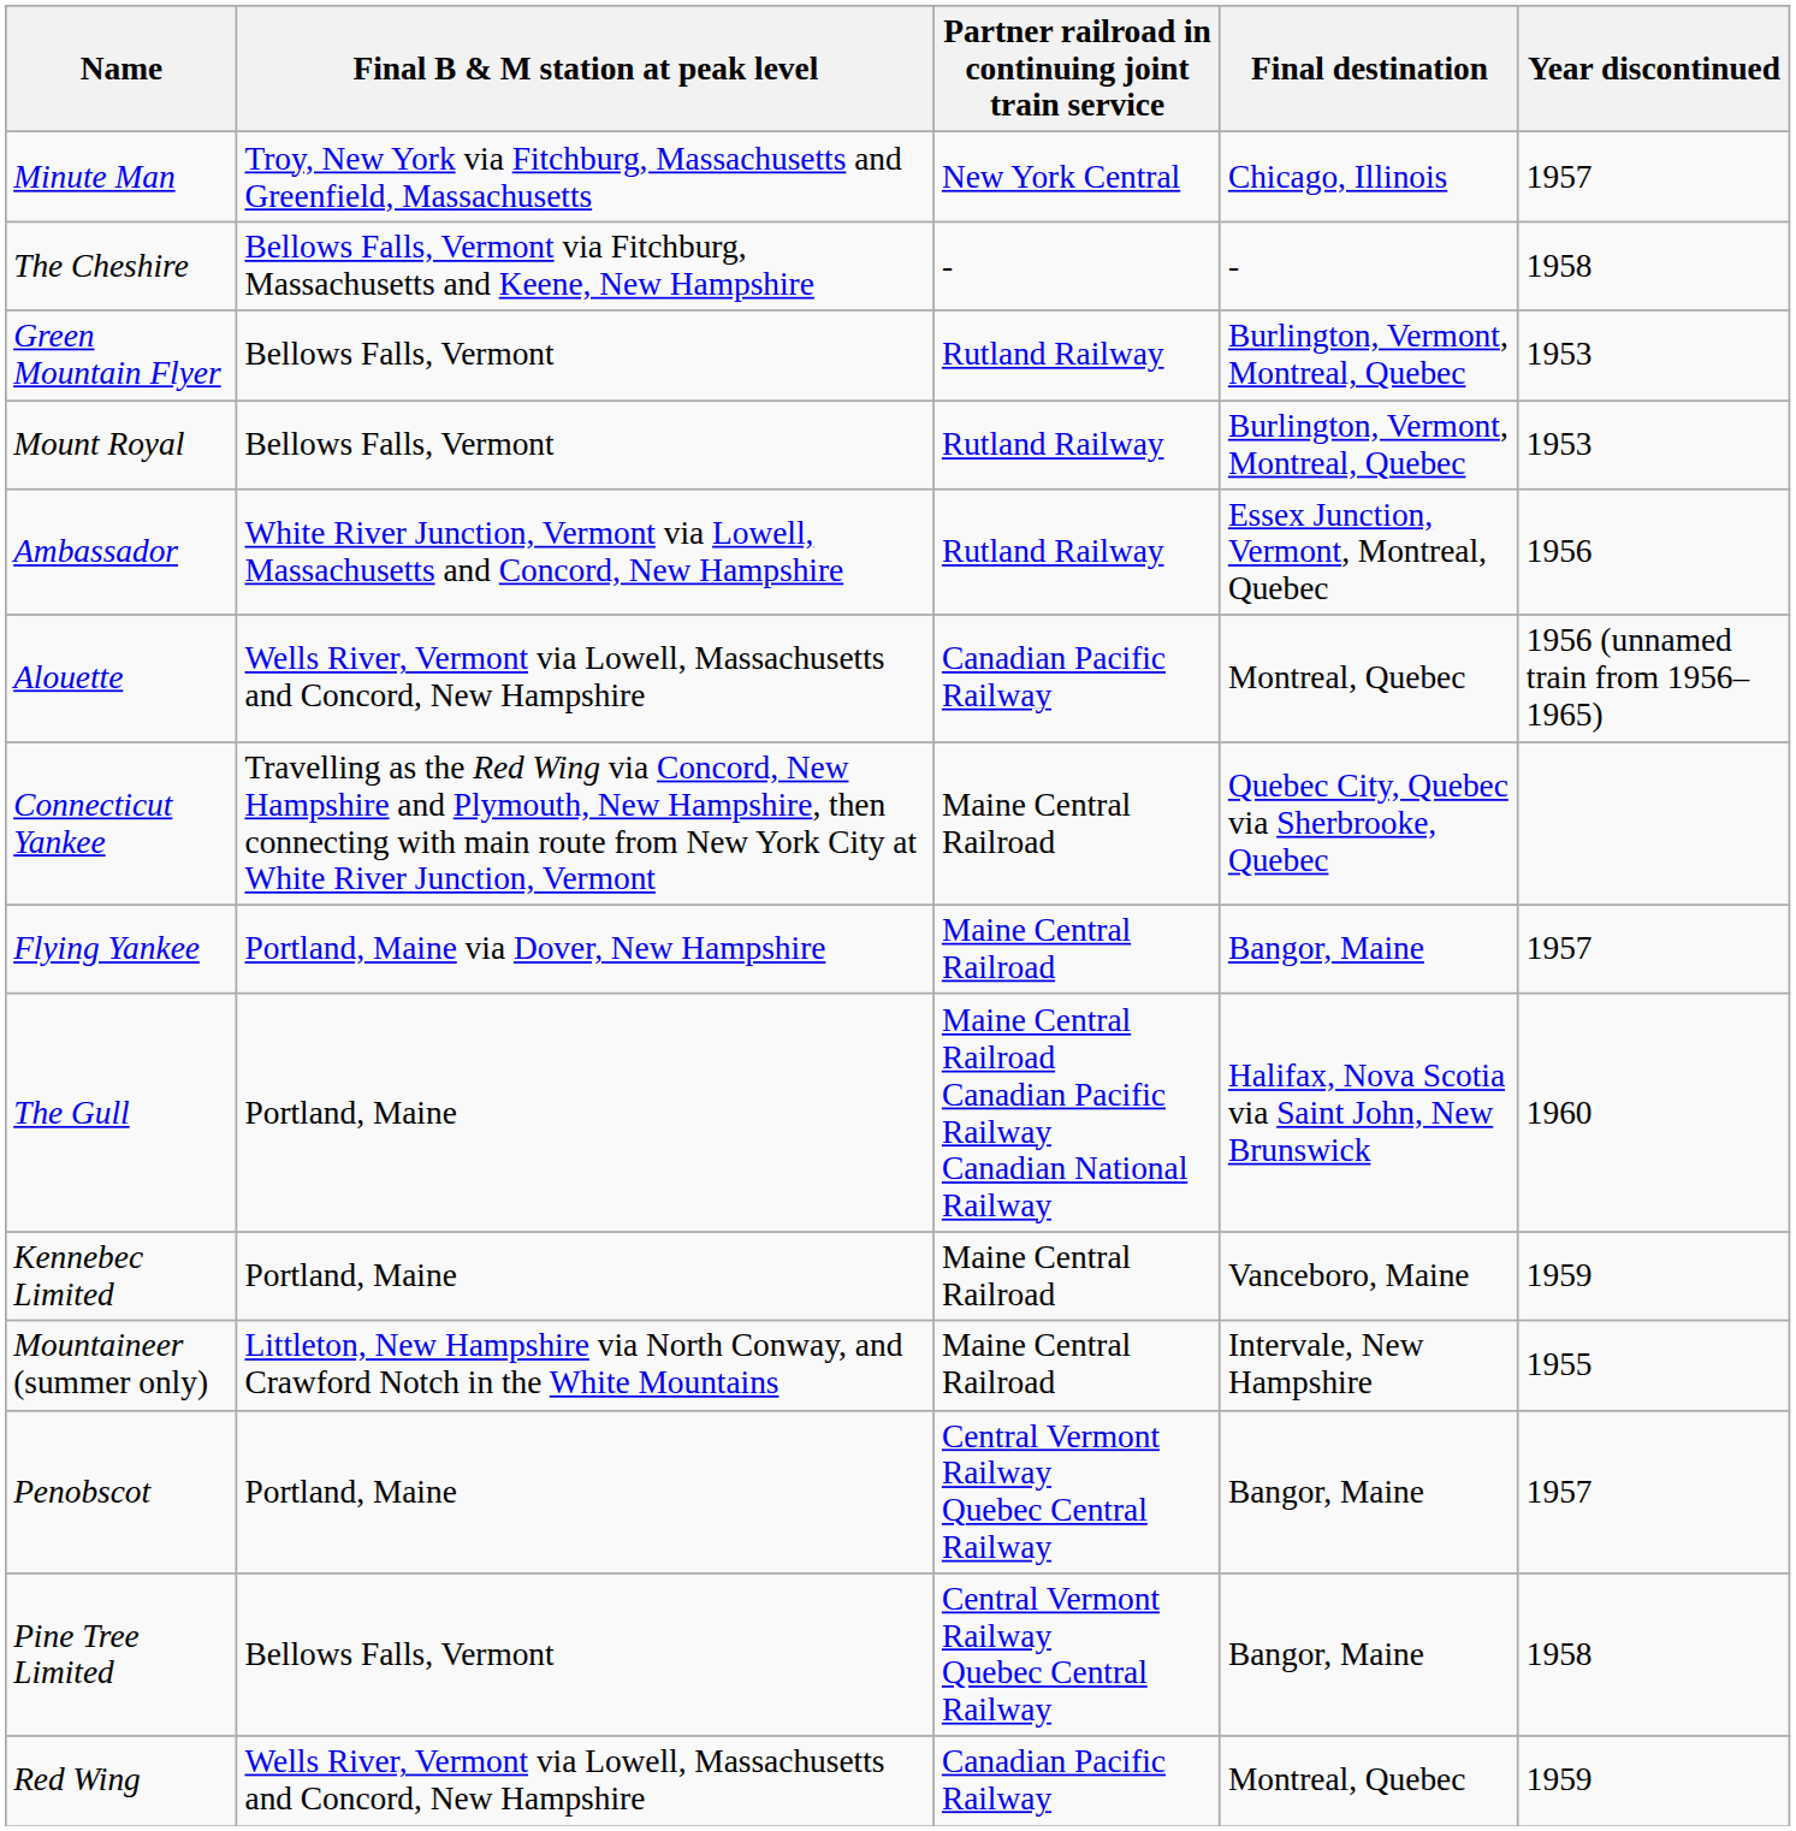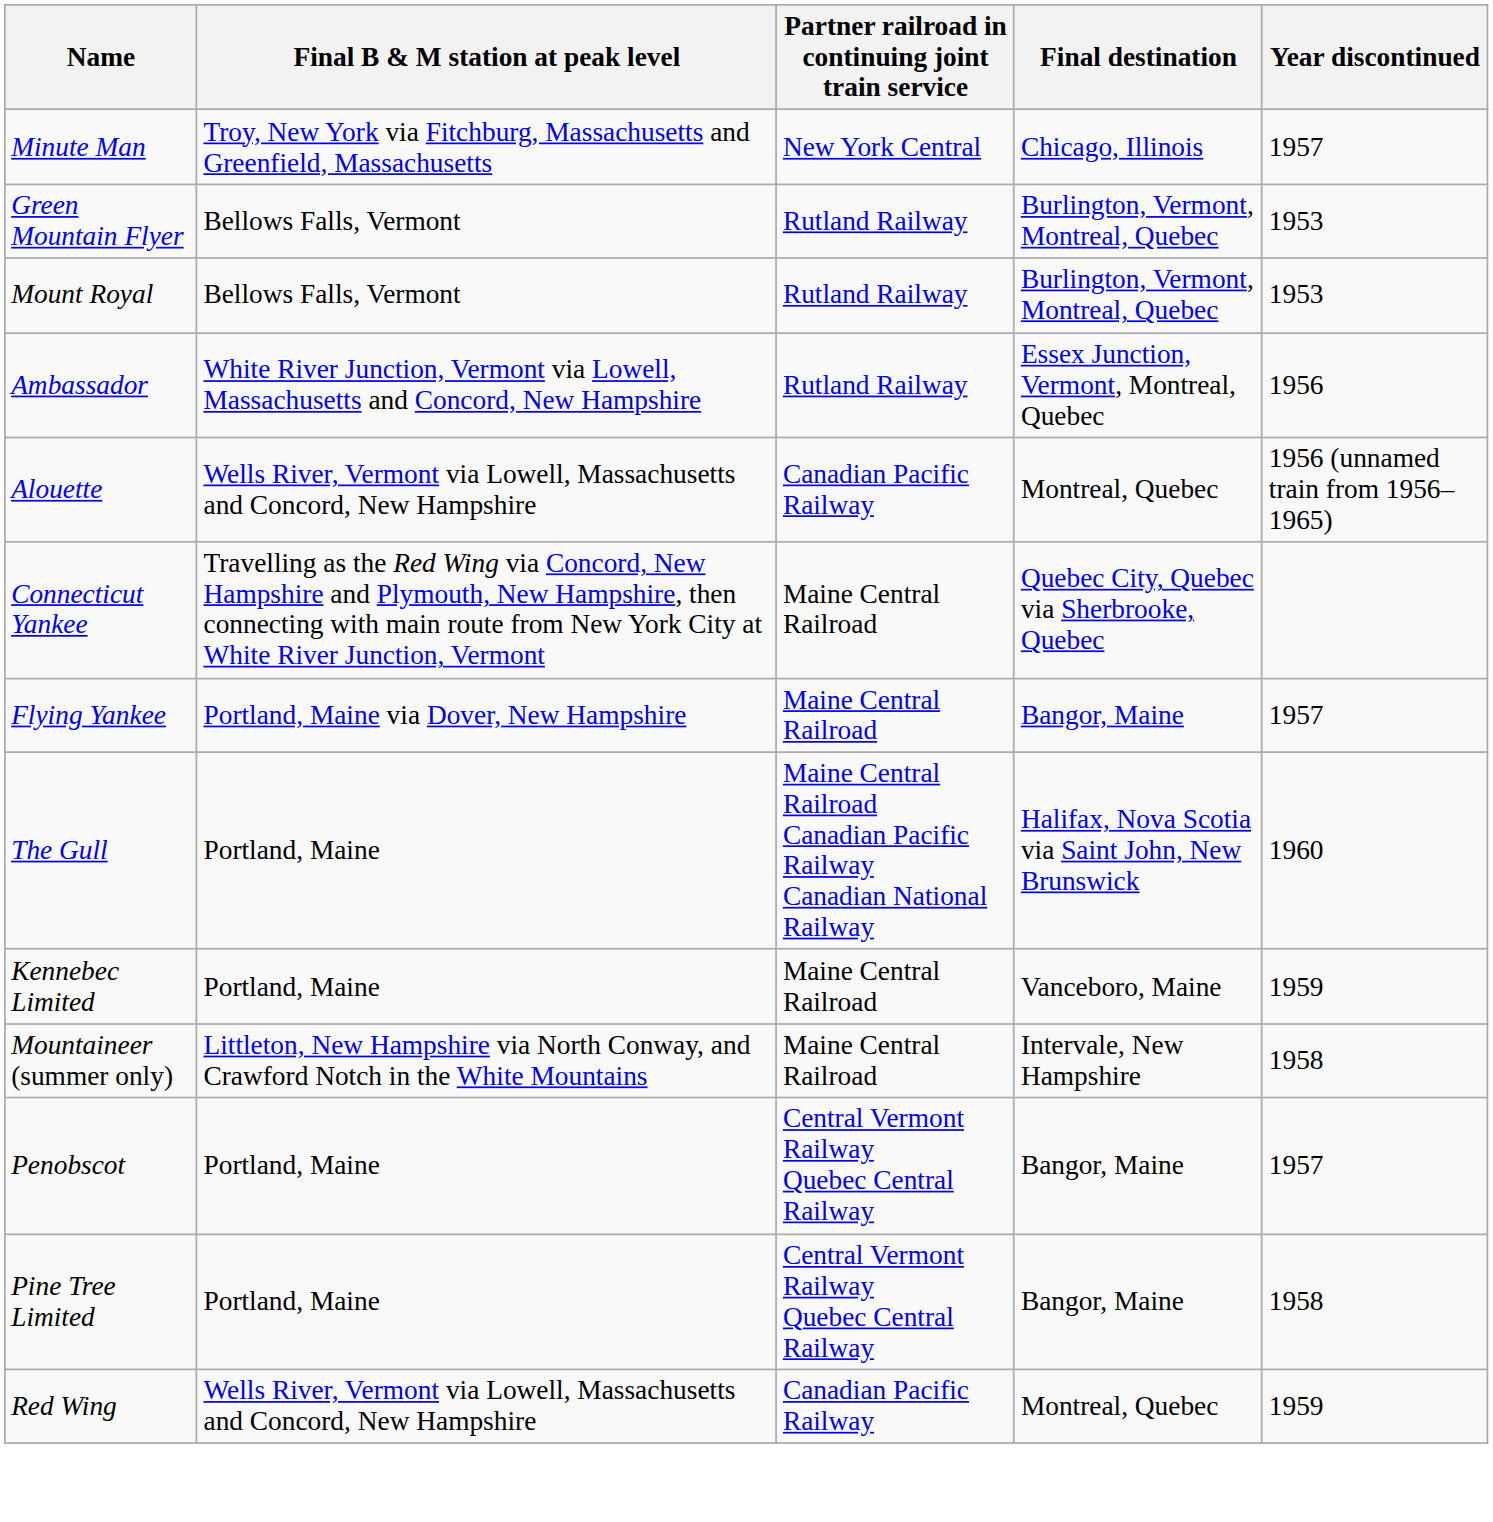 <table class="wikitable sortable">
 <tr>
 <th>Name</th>
 <th>Final B & M station at peak level</th>
 <th>Partner railroad in continuing joint train service</th>
 <th>Final destination</th>
 <th>Year discontinued</th>
 </tr>
 <tr>
 <td><em><a href='#'>Minute Man</a></em></td>
 <td><a href='#'>Troy, New York</a> via <a href='#'>Fitchburg, Massachusetts</a> and <a href='#'>Greenfield, Massachusetts</a></td>
 <td><a href='#'>New York Central</a></td>
 <td><a href='#'>Chicago, Illinois</a></td>
 <td>1957</td>
-</tr>
-<tr>
-<td><em>The Cheshire</em></td>
-<td><a href='#'>Bellows Falls, Vermont</a> via Fitchburg, Massachusetts and <a href='#'>Keene, New Hampshire</a></td>
-<td>-</td>
-<td>-</td>
-<td>1958</td>
 </tr>
 <tr>
 <td><em><a href='#'>Green Mountain Flyer</a></em></td>
 <td>Bellows Falls, Vermont</td>
 <td><a href='#'>Rutland Railway</a></td>
 <td><a href='#'>Burlington, Vermont</a>, <a href='#'>Montreal, Quebec</a></td>
 <td>1953</td>
 </tr>
 <tr>
 <td><em>Mount Royal</em></td>
 <td>Bellows Falls, Vermont</td>
 <td><a href='#'>Rutland Railway</a></td>
 <td><a href='#'>Burlington, Vermont</a>, <a href='#'>Montreal, Quebec</a></td>
 <td>1953</td>
 </tr>
 <tr>
 <td><em><a href='#'>Ambassador</a></em></td>
 <td><a href='#'>White River Junction, Vermont</a> via <a href='#'>Lowell, Massachusetts</a> and <a href='#'>Concord, New Hampshire</a></td>
 <td><a href='#'>Rutland Railway</a></td>
 <td><a href='#'>Essex Junction, Vermont</a>, Montreal, Quebec</td>
 <td>1956</td>
 </tr>
 <tr>
 <td><em><a href='#'>Alouette</a></em></td>
 <td><a href='#'>Wells River, Vermont</a> via Lowell, Massachusetts and Concord, New Hampshire</td>
 <td><a href='#'>Canadian Pacific Railway</a></td>
 <td>Montreal, Quebec</td>
 <td>1956 (unnamed train from 1956–1965)</td>
 </tr>
 <tr>
 <td><em><a href='#'>Connecticut Yankee</a></em></td>
 <td>Travelling as the <em>Red Wing</em> via <a href='#'>Concord, New Hampshire</a> and <a href='#'>Plymouth, New Hampshire</a>, then connecting with main route from New York City at <a href='#'>White River Junction, Vermont</a></td>
 <td>Maine Central Railroad</td>
 <td><a href='#'>Quebec City, Quebec</a> via <a href='#'>Sherbrooke, Quebec</a></td>
 <td></td>
 </tr>
 <tr>
 <td><em><a href='#'>Flying Yankee</a></em></td>
 <td><a href='#'>Portland, Maine</a> via <a href='#'>Dover, New Hampshire</a></td>
 <td><a href='#'>Maine Central Railroad</a></td>
 <td><a href='#'>Bangor, Maine</a></td>
 <td>1957</td>
 </tr>
 <tr>
 <td><em><a href='#'>The Gull</a></em></td>
 <td>Portland, Maine</td>
 <td><a href='#'>Maine Central Railroad</a><br><a href='#'>Canadian Pacific Railway</a><br><a href='#'>Canadian National Railway</a></td>
 <td><a href='#'>Halifax, Nova Scotia</a> via <a href='#'>Saint John, New Brunswick</a></td>
 <td>1960</td>
 </tr>
 <tr>
 <td><em>Kennebec Limited</em></td>
 <td>Portland, Maine</td>
 <td>Maine Central Railroad</td>
 <td>Vanceboro, Maine</td>
 <td>1959</td>
 </tr>
 <tr>
 <td><em>Mountaineer</em> (summer only)</td>
 <td><a href='#'>Littleton, New Hampshire</a> via North Conway, and Crawford Notch in the <a href='#'>White Mountains</a></td>
 <td>Maine Central Railroad</td>
 <td>Intervale, New Hampshire</td>
-<td>1955</td>
+<td>1958</td>
 </tr>
 <tr>
 <td><em>Penobscot</em></td>
 <td>Portland, Maine</td>
 <td><a href='#'>Central Vermont Railway</a><br><a href='#'>Quebec Central Railway</a></td>
 <td>Bangor, Maine</td>
 <td>1957</td>
 </tr>
 <tr>
 <td><em>Pine Tree Limited</em></td>
-<td>Bellows Falls, Vermont</td>
+<td>Portland, Maine</td>
 <td><a href='#'>Central Vermont Railway</a><br><a href='#'>Quebec Central Railway</a></td>
 <td>Bangor, Maine</td>
 <td>1958</td>
 </tr>
 <tr>
 <td><em>Red Wing</em></td>
 <td><a href='#'>Wells River, Vermont</a> via Lowell, Massachusetts and Concord, New Hampshire</td>
 <td><a href='#'>Canadian Pacific Railway</a></td>
 <td>Montreal, Quebec</td>
 <td>1959</td>
 </tr>
 </table>
